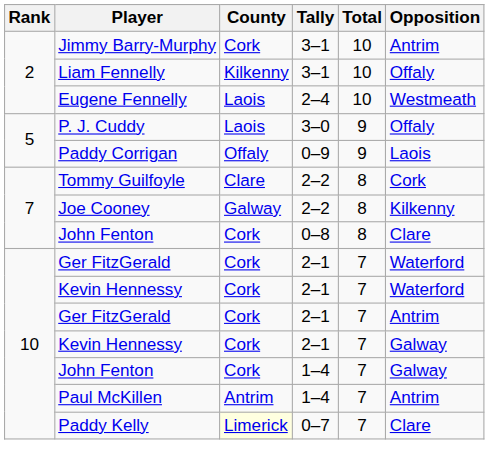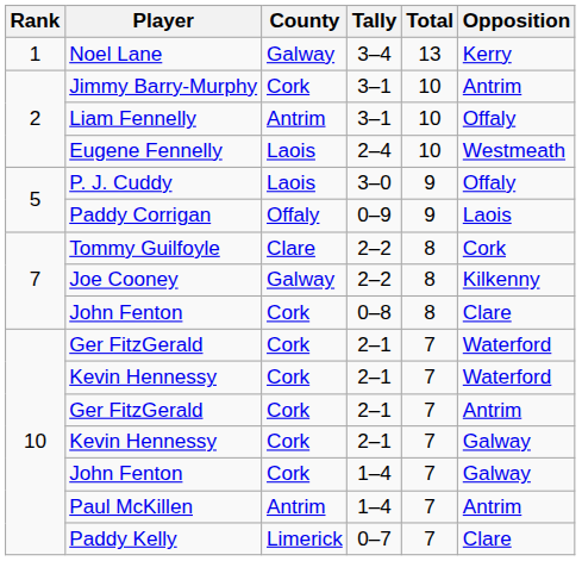 <table class="wikitable">
 <tr>
 <th>Rank</th>
 <th>Player</th>
 <th>County</th>
 <th>Tally</th>
 <th>Total</th>
 <th>Opposition</th>
+</tr>
+<tr>
+<td rowspan=1 align=center>1</td>
+<td><a href='#'>Noel Lane</a></td>
+<td><a href='#'>Galway</a></td>
+<td align=center>3–4</td>
+<td align=center>13</td>
+<td><a href='#'>Kerry</a></td>
 </tr>
 <tr>
 <td rowspan=3 align=center>2</td>
 <td><a href='#'>Jimmy Barry-Murphy</a></td>
 <td><a href='#'>Cork</a></td>
 <td align=center>3–1</td>
 <td align=center>10</td>
 <td><a href='#'>Antrim</a></td>
 </tr>
 <tr>
 <td><a href='#'>Liam Fennelly</a></td>
-<td><a href='#'>Kilkenny</a></td>
+<td><a href='#'>Antrim</a></td>
 <td align=center>3–1</td>
 <td align=center>10</td>
 <td><a href='#'>Offaly</a></td>
 </tr>
 <tr>
 <td><a href='#'>Eugene Fennelly</a></td>
 <td><a href='#'>Laois</a></td>
 <td align=center>2–4</td>
 <td align=center>10</td>
 <td><a href='#'>Westmeath</a></td>
 </tr>
 <tr>
 <td rowspan=2 align=center>5</td>
 <td><a href='#'>P. J. Cuddy</a></td>
 <td><a href='#'>Laois</a></td>
 <td align=center>3–0</td>
 <td align=center>9</td>
 <td><a href='#'>Offaly</a></td>
 </tr>
 <tr>
 <td><a href='#'>Paddy Corrigan</a></td>
 <td><a href='#'>Offaly</a></td>
 <td align=center>0–9</td>
 <td align=center>9</td>
 <td><a href='#'>Laois</a></td>
 </tr>
 <tr>
 <td rowspan=3 align=center>7</td>
 <td><a href='#'>Tommy Guilfoyle</a></td>
 <td><a href='#'>Clare</a></td>
 <td align=center>2–2</td>
 <td align=center>8</td>
 <td><a href='#'>Cork</a></td>
 </tr>
 <tr>
 <td><a href='#'>Joe Cooney</a></td>
 <td><a href='#'>Galway</a></td>
 <td align=center>2–2</td>
 <td align=center>8</td>
 <td><a href='#'>Kilkenny</a></td>
 </tr>
 <tr>
 <td><a href='#'>John Fenton</a></td>
 <td><a href='#'>Cork</a></td>
 <td align=center>0–8</td>
 <td align=center>8</td>
 <td><a href='#'>Clare</a></td>
 </tr>
 <tr>
 <td rowspan=7 align=center>10</td>
 <td><a href='#'>Ger FitzGerald</a></td>
 <td><a href='#'>Cork</a></td>
 <td align=center>2–1</td>
 <td align=center>7</td>
 <td><a href='#'>Waterford</a></td>
 </tr>
 <tr>
 <td><a href='#'>Kevin Hennessy</a></td>
 <td><a href='#'>Cork</a></td>
 <td align=center>2–1</td>
 <td align=center>7</td>
 <td><a href='#'>Waterford</a></td>
 </tr>
 <tr>
 <td><a href='#'>Ger FitzGerald</a></td>
 <td><a href='#'>Cork</a></td>
 <td align=center>2–1</td>
 <td align=center>7</td>
 <td><a href='#'>Antrim</a></td>
 </tr>
 <tr>
 <td><a href='#'>Kevin Hennessy</a></td>
 <td><a href='#'>Cork</a></td>
 <td align=center>2–1</td>
 <td align=center>7</td>
 <td><a href='#'>Galway</a></td>
 </tr>
 <tr>
 <td><a href='#'>John Fenton</a></td>
 <td><a href='#'>Cork</a></td>
 <td align=center>1–4</td>
 <td align=center>7</td>
 <td><a href='#'>Galway</a></td>
 </tr>
 <tr>
 <td><a href='#'>Paul McKillen</a></td>
 <td><a href='#'>Antrim</a></td>
 <td align=center>1–4</td>
 <td align=center>7</td>
 <td><a href='#'>Antrim</a></td>
 </tr>
 <tr>
 <td><a href='#'>Paddy Kelly</a></td>
-<td style="background: lightyellow;"><a href='#'>Limerick</a></td>
+<td><a href='#'>Limerick</a></td>
 <td align=center>0–7</td>
 <td align=center>7</td>
 <td><a href='#'>Clare</a></td>
 </tr>
 </table>
